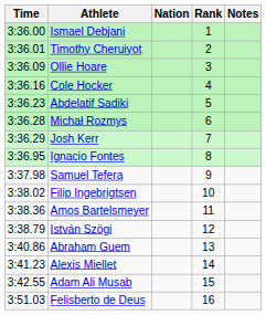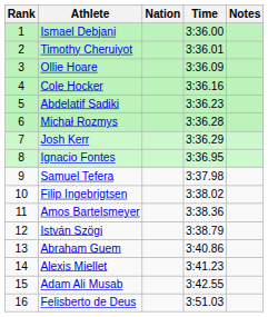 <table class="wikitable sortable" style="text-align:center">
 <tr>
-<th>Time</th>
+<th>Rank</th>
 <th>Athlete</th>
 <th>Nation</th>
-<th>Rank</th>
+<th>Time</th>
 <th>Notes</th>
 </tr>
 <tr bgcolor=#bbf3bb>
-<td>3:36.00</td>
+<td>1</td>
 <td align="left"><a href='#'>Ismael Debjani</a></td>
 <td align="left"></td>
-<td>1</td>
+<td>3:36.00</td>
 <td></td>
 </tr>
 <tr bgcolor=#bbf3bb>
-<td>3:36.01</td>
+<td>2</td>
 <td align="left"><a href='#'>Timothy Cheruiyot</a></td>
 <td align="left"></td>
-<td>2</td>
+<td>3:36.01</td>
 <td></td>
 </tr>
 <tr bgcolor=#bbf3bb>
-<td>3:36.09</td>
+<td>3</td>
 <td align="left"><a href='#'>Ollie Hoare</a></td>
 <td align="left"></td>
-<td>3</td>
+<td>3:36.09</td>
 <td></td>
 </tr>
 <tr bgcolor=#bbf3bb>
-<td>3:36.16</td>
+<td>4</td>
 <td align="left"><a href='#'>Cole Hocker</a></td>
 <td align="left"></td>
-<td>4</td>
+<td>3:36.16</td>
 <td></td>
 </tr>
 <tr bgcolor=#bbf3bb>
-<td>3:36.23</td>
+<td>5</td>
 <td align="left"><a href='#'>Abdelatif Sadiki</a></td>
 <td align="left"></td>
-<td>5</td>
+<td>3:36.23</td>
 <td></td>
 </tr>
 <tr bgcolor=#bbf3bb>
-<td>3:36.28</td>
+<td>6</td>
 <td align="left"><a href='#'>Michał Rozmys</a></td>
 <td align="left"></td>
-<td>6</td>
+<td>3:36.28</td>
 <td></td>
 </tr>
 <tr bgcolor=ccf9cc>
-<td>3:36.29</td>
+<td>7</td>
 <td align="left"><a href='#'>Josh Kerr</a></td>
 <td align="left"></td>
-<td>7</td>
+<td>3:36.29</td>
 <td></td>
 </tr>
 <tr bgcolor=ccf9cc>
-<td>3:36.95</td>
+<td>8</td>
 <td align="left"><a href='#'>Ignacio Fontes</a></td>
 <td align="left"></td>
-<td>8</td>
+<td>3:36.95</td>
 <td></td>
 </tr>
 <tr>
-<td>3:37.98</td>
+<td>9</td>
 <td align="left"><a href='#'>Samuel Tefera</a></td>
 <td align="left"></td>
-<td>9</td>
+<td>3:37.98</td>
 <td></td>
 </tr>
 <tr>
-<td>3:38.02</td>
+<td>10</td>
 <td align="left"><a href='#'>Filip Ingebrigtsen</a></td>
 <td align="left"></td>
-<td>10</td>
+<td>3:38.02</td>
 <td></td>
 </tr>
 <tr>
-<td>3:38.36</td>
+<td>11</td>
 <td align="left"><a href='#'>Amos Bartelsmeyer</a></td>
 <td align="left"></td>
-<td>11</td>
+<td>3:38.36</td>
 <td></td>
 </tr>
 <tr>
-<td>3:38.79</td>
+<td>12</td>
 <td align="left"><a href='#'>István Szögi</a></td>
 <td align="left"></td>
-<td>12</td>
+<td>3:38.79</td>
 <td></td>
 </tr>
 <tr>
-<td>3:40.86</td>
+<td>13</td>
 <td align="left"><a href='#'>Abraham Guem</a></td>
 <td align="left"></td>
-<td>13</td>
+<td>3:40.86</td>
 <td></td>
 </tr>
 <tr>
-<td>3:41.23</td>
+<td>14</td>
 <td align="left"><a href='#'>Alexis Miellet</a></td>
 <td align="left"></td>
-<td>14</td>
+<td>3:41.23</td>
 <td></td>
 </tr>
 <tr>
-<td>3:42.55</td>
+<td>15</td>
 <td align="left"><a href='#'>Adam Ali Musab</a></td>
 <td align="left"></td>
-<td>15</td>
+<td>3:42.55</td>
 <td></td>
 </tr>
 <tr>
-<td>3:51.03</td>
+<td>16</td>
 <td align="left"><a href='#'>Felisberto de Deus</a></td>
 <td align="left"></td>
-<td>16</td>
+<td>3:51.03</td>
 <td></td>
 </tr>
 </table>
